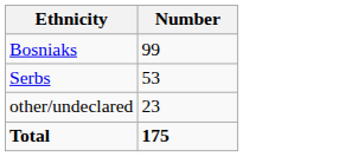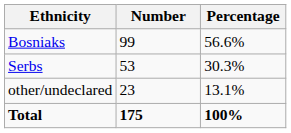 <table class="wikitable">
 <tr>
 <th width="100px">Ethnicity</th>
 <th width="80px">Number</th>
+<th width="80px">Percentage</th>
 </tr>
 <tr>
 <td><a href='#'>Bosniaks</a></td>
 <td>99</td>
+<td>56.6%</td>
 </tr>
 <tr>
 <td><a href='#'>Serbs</a></td>
 <td>53</td>
+<td>30.3%</td>
 </tr>
 <tr>
 <td>other/undeclared</td>
 <td>23</td>
+<td>13.1%</td>
 </tr>
 <tr>
 <td><strong>Total</strong></td>
 <td><strong>175</strong></td>
+<td><strong>100%</strong></td>
 </tr>
 </table>
